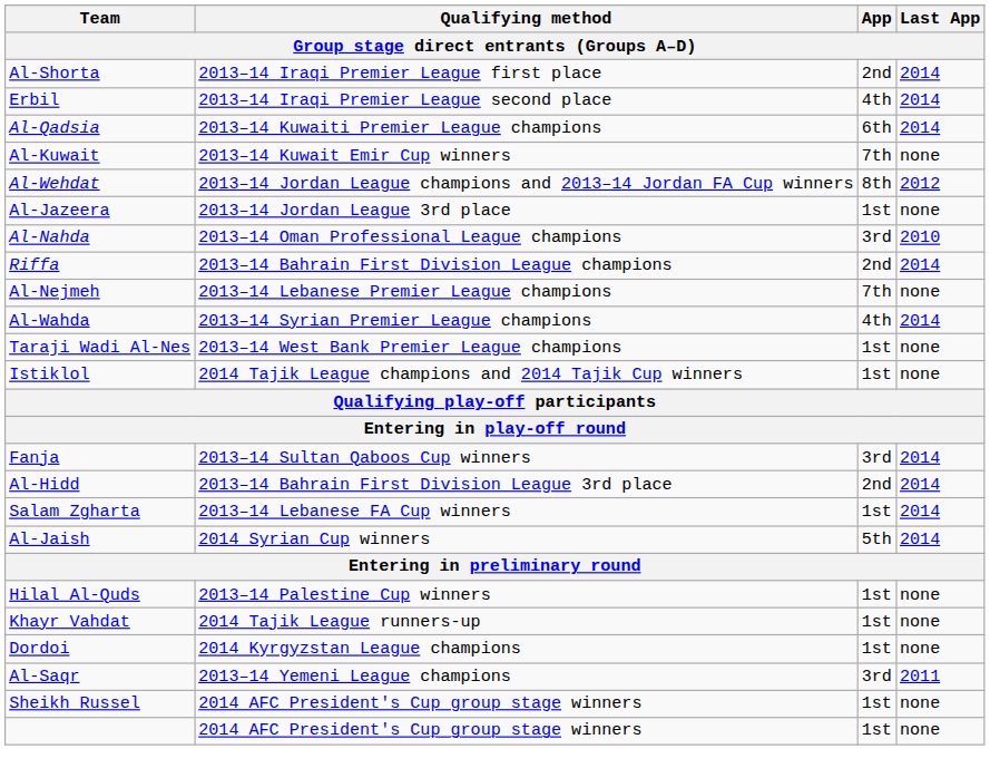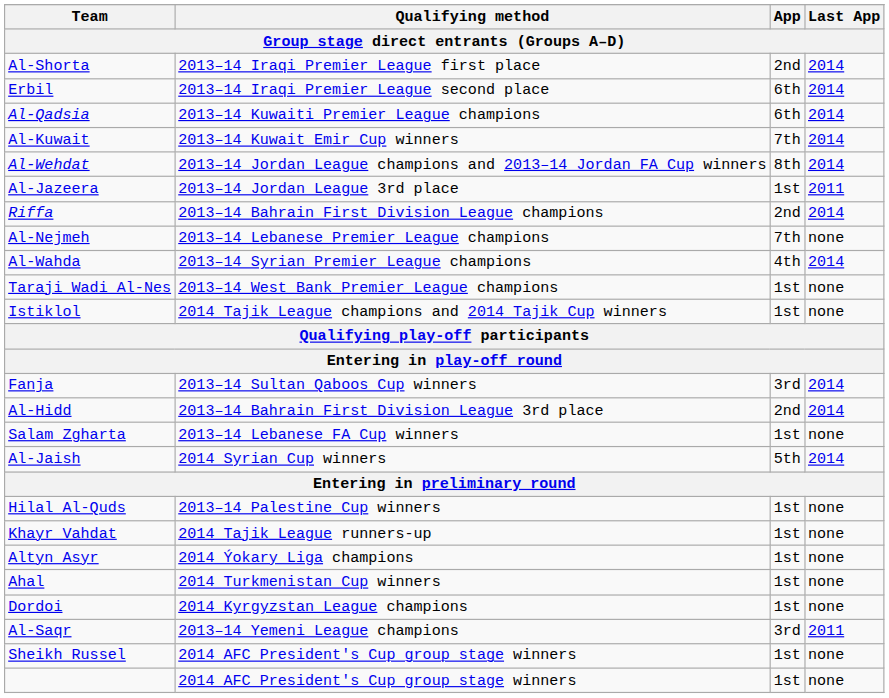 <table class="wikitable">
 <tr>
 </tr>
 <tr>
 <th>Team</th>
 <th>Qualifying method</th>
 <th>App</th>
 <th>Last App</th>
 </tr>
 <tr>
 <th colspan=4><a href='#'>Group stage</a> direct entrants (Groups A–D)</th>
 </tr>
 <tr>
 <td> <a href='#'>Al-Shorta</a></td>
 <td><a href='#'>2013–14 Iraqi Premier League</a> first place</td>
 <td>2nd</td>
 <td><a href='#'>2014</a></td>
 </tr>
 <tr>
 <td> <a href='#'>Erbil</a></td>
 <td><a href='#'>2013–14 Iraqi Premier League</a> second place</td>
-<td>4th</td>
+<td>6th</td>
 <td><a href='#'>2014</a></td>
 </tr>
 <tr>
 <td> <em><a href='#'>Al-Qadsia</a></em></td>
 <td><a href='#'>2013–14 Kuwaiti Premier League</a> champions</td>
 <td>6th</td>
 <td><a href='#'>2014</a></td>
 </tr>
 <tr>
 <td> <a href='#'>Al-Kuwait</a></td>
 <td><a href='#'>2013–14 Kuwait Emir Cup</a> winners</td>
 <td>7th</td>
-<td>none</td>
+<td><a href='#'>2014</a></td>
 </tr>
 <tr>
 <td> <em><a href='#'>Al-Wehdat</a></em></td>
 <td><a href='#'>2013–14 Jordan League</a> champions and <a href='#'>2013–14 Jordan FA Cup</a> winners</td>
 <td>8th</td>
-<td><a href='#'>2012</a></td>
+<td><a href='#'>2014</a></td>
 </tr>
 <tr>
 <td> <a href='#'>Al-Jazeera</a></td>
 <td><a href='#'>2013–14 Jordan League</a> 3rd place</td>
 <td>1st</td>
-<td>none</td>
-</tr>
-<tr>
-<td> <em><a href='#'>Al-Nahda</a></em></td>
-<td><a href='#'>2013–14 Oman Professional League</a> champions</td>
-<td>3rd</td>
-<td><a href='#'>2010</a></td>
+<td><a href='#'>2011</a></td>
 </tr>
 <tr>
 <td> <em><a href='#'>Riffa</a></em></td>
 <td><a href='#'>2013–14 Bahrain First Division League</a> champions</td>
 <td>2nd</td>
 <td><a href='#'>2014</a></td>
 </tr>
 <tr>
 <td> <a href='#'>Al-Nejmeh</a></td>
 <td><a href='#'>2013–14 Lebanese Premier League</a> champions</td>
 <td>7th</td>
 <td>none</td>
 </tr>
 <tr>
 <td> <a href='#'>Al-Wahda</a></td>
 <td><a href='#'>2013–14 Syrian Premier League</a> champions</td>
 <td>4th</td>
 <td><a href='#'>2014</a></td>
 </tr>
 <tr>
 <td> <a href='#'>Taraji Wadi Al-Nes</a></td>
 <td><a href='#'>2013–14 West Bank Premier League</a> champions</td>
 <td>1st</td>
 <td>none</td>
 </tr>
 <tr>
 <td> <a href='#'>Istiklol</a></td>
 <td><a href='#'>2014 Tajik League</a> champions and <a href='#'>2014 Tajik Cup</a> winners</td>
 <td>1st</td>
 <td>none</td>
 </tr>
 <tr>
 <th colspan=4><a href='#'>Qualifying play-off</a> participants</th>
 </tr>
 <tr>
 <th colspan=4>Entering in <a href='#'>play-off round</a></th>
 </tr>
 <tr>
 <td> <a href='#'>Fanja</a></td>
 <td><a href='#'>2013–14 Sultan Qaboos Cup</a> winners</td>
 <td>3rd</td>
 <td><a href='#'>2014</a></td>
 </tr>
 <tr>
 <td> <a href='#'>Al-Hidd</a></td>
 <td><a href='#'>2013–14 Bahrain First Division League</a> 3rd place</td>
 <td>2nd</td>
 <td><a href='#'>2014</a></td>
 </tr>
 <tr>
 <td> <a href='#'>Salam Zgharta</a></td>
 <td><a href='#'>2013–14 Lebanese FA Cup</a> winners</td>
 <td>1st</td>
-<td><a href='#'>2014</a></td>
+<td>none</td>
 </tr>
 <tr>
 <td> <a href='#'>Al-Jaish</a></td>
 <td><a href='#'>2014 Syrian Cup</a> winners</td>
 <td>5th</td>
 <td><a href='#'>2014</a></td>
 </tr>
 <tr>
 <th colspan=4>Entering in <a href='#'>preliminary round</a></th>
 </tr>
 <tr>
 <td> <a href='#'>Hilal Al-Quds</a></td>
 <td><a href='#'>2013–14 Palestine Cup</a> winners</td>
 <td>1st</td>
 <td>none</td>
 </tr>
 <tr>
 <td> <a href='#'>Khayr Vahdat</a></td>
 <td><a href='#'>2014 Tajik League</a> runners-up</td>
+<td>1st</td>
+<td>none</td>
+</tr>
+<tr>
+<td> <a href='#'>Altyn Asyr</a></td>
+<td><a href='#'>2014 Ýokary Liga</a> champions</td>
+<td>1st</td>
+<td>none</td>
+</tr>
+<tr>
+<td> <a href='#'>Ahal</a></td>
+<td><a href='#'>2014 Turkmenistan Cup</a> winners</td>
 <td>1st</td>
 <td>none</td>
 </tr>
 <tr>
 <td> <a href='#'>Dordoi</a></td>
 <td><a href='#'>2014 Kyrgyzstan League</a> champions</td>
 <td>1st</td>
 <td>none</td>
 </tr>
 <tr>
 <td> <a href='#'>Al-Saqr</a></td>
 <td><a href='#'>2013–14 Yemeni League</a> champions</td>
 <td>3rd</td>
 <td><a href='#'>2011</a></td>
 </tr>
 <tr>
 <td> <a href='#'>Sheikh Russel</a></td>
 <td><a href='#'>2014 AFC President's Cup group stage</a> winners</td>
 <td>1st</td>
 <td>none</td>
 </tr>
 <tr>
 <td></td>
 <td><a href='#'>2014 AFC President's Cup group stage</a> winners</td>
 <td>1st</td>
 <td>none</td>
 </tr>
 </table>
